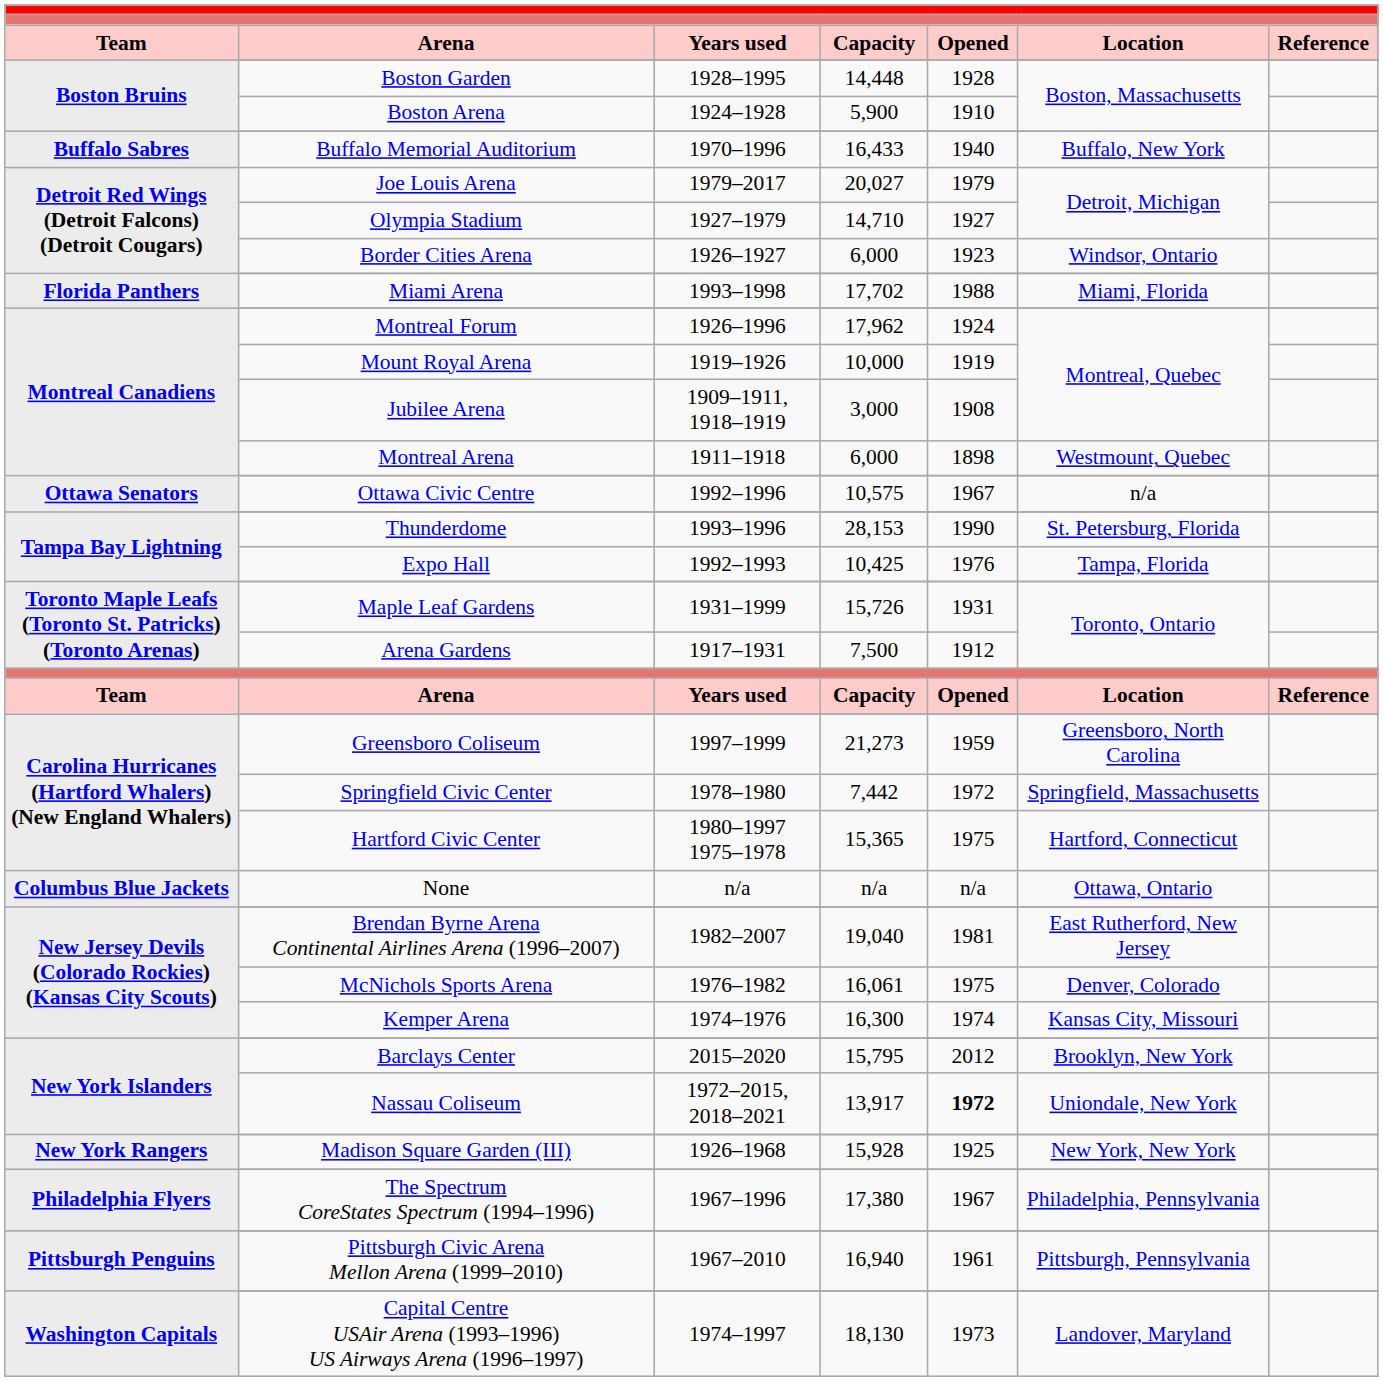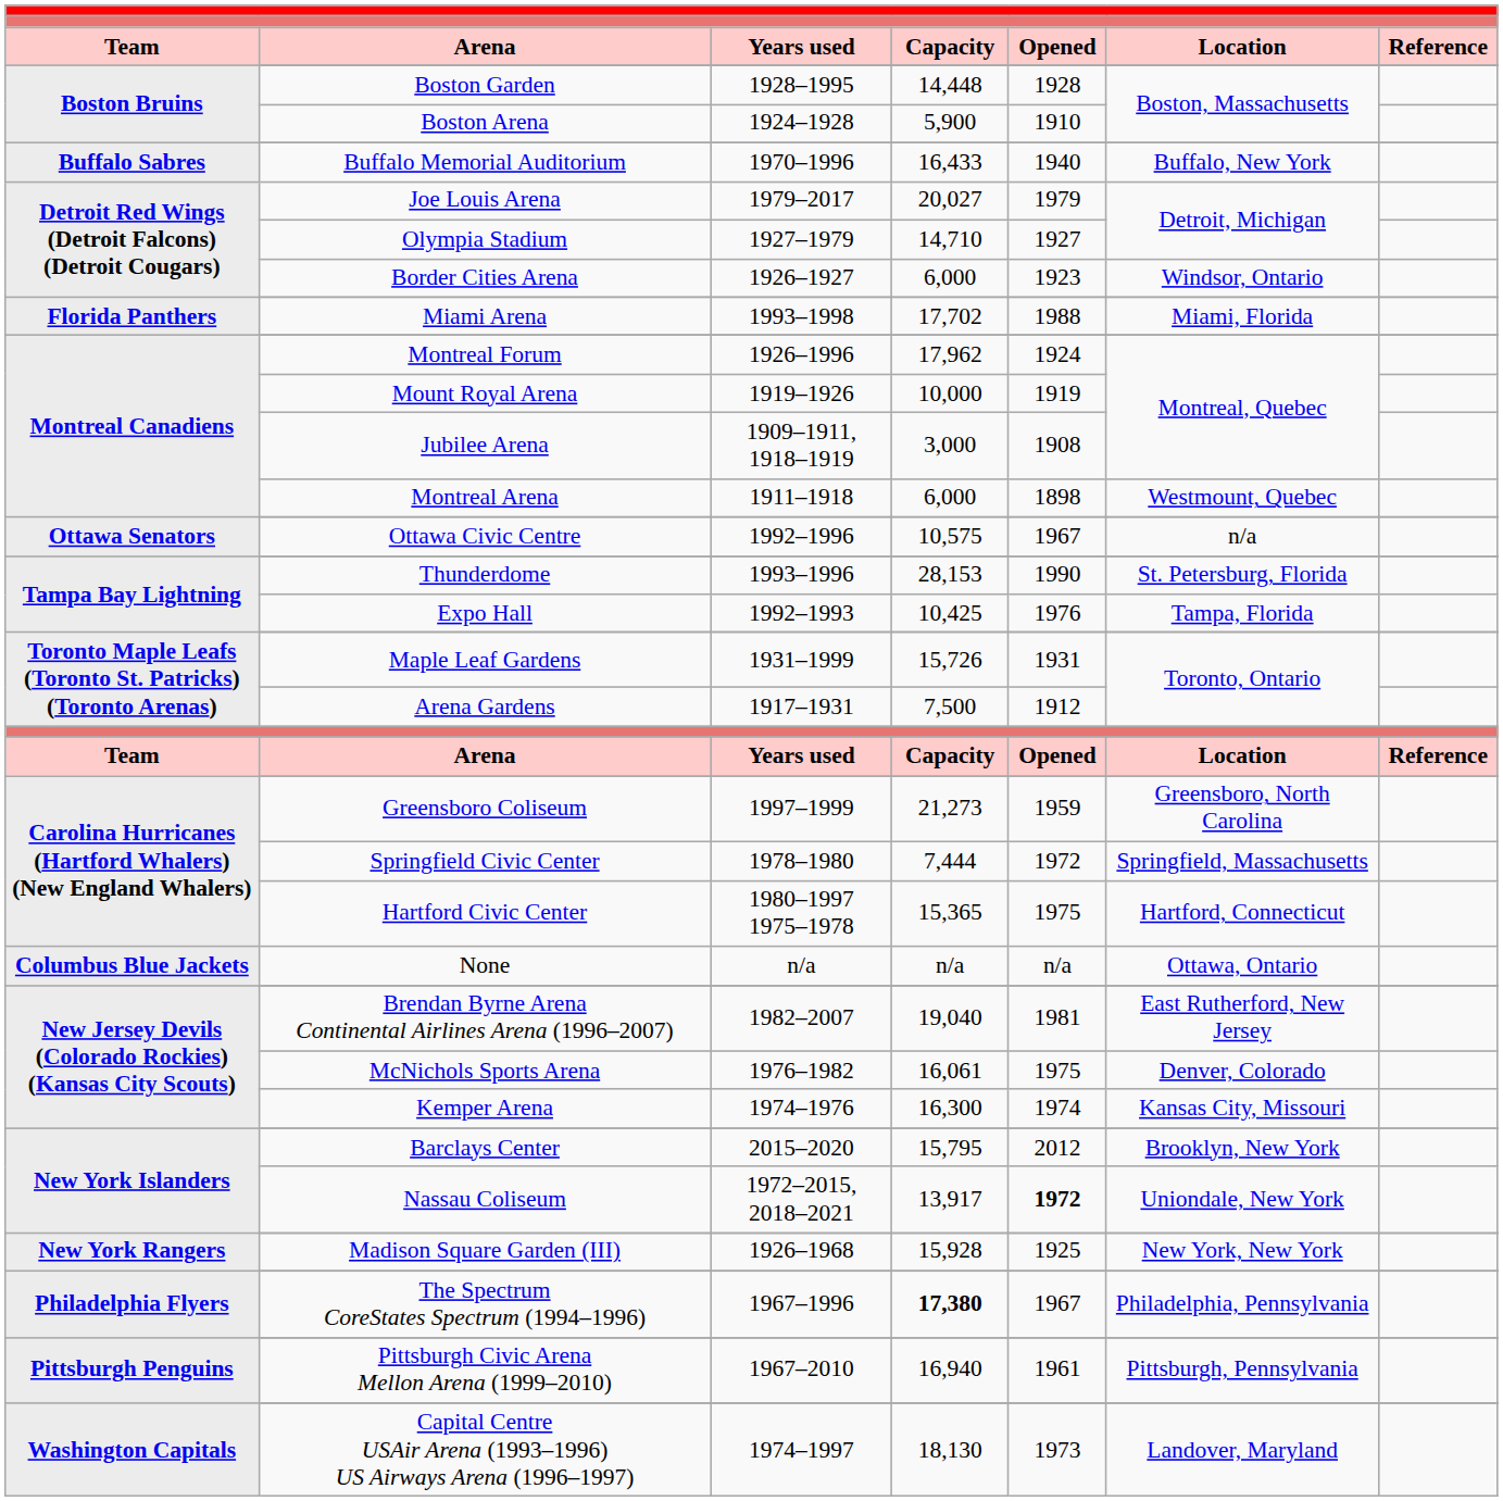 <table class="wikitable" style="font-size: 85%; text-align: center;">
 <tr>
 <td style="background: #FF0000" align="center" colspan="7"><strong><a href='#'></a></strong></td>
 </tr>
 <tr>
 <td style="background: #E77471" align="center" colspan="7"><strong><a href='#'></a></strong></td>
 </tr>
 <tr>
 <th style="width:14%; background: #FFCCCC;">Team</th>
 <th style="width:25%; background: #FFCCCC;">Arena</th>
 <th style="width:10%;background: #FFCCCC;">Years used</th>
 <th style="width:5%; background: #FFCCCC;">Capacity</th>
 <th style="width:3%;background: #FFCCCC;">Opened</th>
 <th style="width:15%; background: #FFCCCC;">Location</th>
 <th style="width:3%;background: #FFCCCC;">Reference</th>
 </tr>
 <tr>
 <th style="background: #ececec;" rowspan=3><a href='#'>Boston Bruins</a></th>
 </tr>
 <tr>
 <td><a href='#'>Boston Garden</a></td>
 <td>1928–1995</td>
 <td>14,448</td>
 <td>1928</td>
 <td rowspan=2><a href='#'>Boston, Massachusetts</a></td>
 <td></td>
 </tr>
 <tr>
 <td><a href='#'>Boston Arena</a></td>
 <td>1924–1928</td>
 <td>5,900</td>
 <td>1910</td>
 <td></td>
 </tr>
 <tr>
 <th style="background: #ececec;" rowspan=2><a href='#'>Buffalo Sabres</a></th>
 </tr>
 <tr>
 <td><a href='#'>Buffalo Memorial Auditorium</a></td>
 <td>1970–1996</td>
 <td>16,433</td>
 <td>1940</td>
 <td><a href='#'>Buffalo, New York</a></td>
 <td></td>
 </tr>
 <tr>
 <th style="background: #ececec;" rowspan=3><a href='#'>Detroit Red Wings</a><br>(Detroit Falcons)<br>(Detroit Cougars)</th>
 <td><a href='#'>Joe Louis Arena</a></td>
 <td>1979–2017</td>
 <td>20,027</td>
 <td>1979</td>
 <td rowspan=2><a href='#'>Detroit, Michigan</a></td>
 <td></td>
 </tr>
 <tr>
 <td><a href='#'>Olympia Stadium</a></td>
 <td>1927–1979</td>
 <td>14,710</td>
 <td>1927</td>
 <td></td>
 </tr>
 <tr>
 <td><a href='#'>Border Cities Arena</a></td>
 <td>1926–1927</td>
 <td>6,000</td>
 <td>1923</td>
 <td><a href='#'>Windsor, Ontario</a></td>
 <td></td>
 </tr>
 <tr>
 <th style="background: #ececec;" rowspan=2><a href='#'>Florida Panthers</a></th>
 </tr>
 <tr>
 <td><a href='#'>Miami Arena</a></td>
 <td>1993–1998</td>
 <td>17,702</td>
 <td>1988</td>
 <td><a href='#'>Miami, Florida</a></td>
 <td></td>
 </tr>
 <tr>
 <th style="background: #ececec;" rowspan=5><a href='#'>Montreal Canadiens</a></th>
 </tr>
 <tr>
 <td><a href='#'>Montreal Forum</a></td>
 <td>1926–1996</td>
 <td>17,962</td>
 <td>1924</td>
 <td rowspan=3><a href='#'>Montreal, Quebec</a></td>
 <td></td>
 </tr>
 <tr>
 <td><a href='#'>Mount Royal Arena</a></td>
 <td>1919–1926</td>
 <td>10,000</td>
 <td>1919</td>
 <td></td>
 </tr>
 <tr>
 <td><a href='#'>Jubilee Arena</a></td>
 <td>1909–1911, 1918–1919</td>
 <td>3,000</td>
 <td>1908</td>
 <td></td>
 </tr>
 <tr>
 <td><a href='#'>Montreal Arena</a></td>
 <td>1911–1918</td>
 <td>6,000</td>
 <td>1898</td>
 <td><a href='#'>Westmount, Quebec</a></td>
 <td></td>
 </tr>
 <tr>
 <th style="background: #ececec;" rowspan=2><a href='#'>Ottawa Senators</a></th>
 </tr>
 <tr>
 <td><a href='#'>Ottawa Civic Centre</a></td>
 <td>1992–1996</td>
 <td>10,575</td>
 <td>1967</td>
 <td>n/a</td>
 <td></td>
 </tr>
 <tr>
 <th style="background: #ececec;" rowspan=3><a href='#'>Tampa Bay Lightning</a></th>
 </tr>
 <tr>
 <td><a href='#'>Thunderdome</a></td>
 <td>1993–1996</td>
 <td>28,153</td>
 <td>1990</td>
 <td><a href='#'>St. Petersburg, Florida</a></td>
 <td></td>
 </tr>
 <tr>
 <td><a href='#'>Expo Hall</a></td>
 <td>1992–1993</td>
 <td>10,425</td>
 <td>1976</td>
 <td><a href='#'>Tampa, Florida</a></td>
 <td></td>
 </tr>
 <tr>
 <th style="background: #ececec;" rowspan=3><a href='#'>Toronto Maple Leafs</a><br>(<a href='#'>Toronto St. Patricks</a>)<br>(<a href='#'>Toronto Arenas</a>)</th>
 </tr>
 <tr>
 <td><a href='#'>Maple Leaf Gardens</a></td>
 <td>1931–1999</td>
 <td>15,726</td>
 <td>1931</td>
 <td rowspan=2><a href='#'>Toronto, Ontario</a></td>
 <td></td>
 </tr>
 <tr>
 <td><a href='#'>Arena Gardens</a></td>
 <td>1917–1931</td>
 <td>7,500</td>
 <td>1912</td>
 <td></td>
 </tr>
 <tr>
 <td style="background: #E77471" align="center" colspan="7"><strong><a href='#'></a></strong></td>
 </tr>
 <tr>
 <th style="width:14%; background: #FFCCCC;">Team</th>
 <th style="width:25%; background: #FFCCCC;">Arena</th>
 <th style="width:10%;background: #FFCCCC;">Years used</th>
 <th style="width:5%; background: #FFCCCC;">Capacity</th>
 <th style="width:3%;background: #FFCCCC;">Opened</th>
 <th style="width:15%; background: #FFCCCC;">Location</th>
 <th style="width:3%;background: #FFCCCC;">Reference</th>
 </tr>
 <tr>
 <th style="background: #ececec;" rowspan=4><a href='#'>Carolina Hurricanes</a><br>(<a href='#'>Hartford Whalers</a>)<br>(New England Whalers)</th>
 </tr>
 <tr>
 <td><a href='#'>Greensboro Coliseum</a></td>
 <td>1997–1999</td>
 <td>21,273</td>
 <td>1959</td>
 <td><a href='#'>Greensboro, North Carolina</a></td>
 <td></td>
 </tr>
 <tr>
 <td><a href='#'>Springfield Civic Center</a></td>
 <td>1978–1980</td>
-<td>7,442</td>
+<td>7,444</td>
 <td>1972</td>
 <td><a href='#'>Springfield, Massachusetts</a></td>
 <td></td>
 </tr>
 <tr>
 <td><a href='#'>Hartford Civic Center</a></td>
 <td>1980–1997<br>1975–1978</td>
 <td>15,365</td>
 <td>1975</td>
 <td><a href='#'>Hartford, Connecticut</a></td>
 <td></td>
 </tr>
 <tr>
 <th style="background: #ececec;"><a href='#'>Columbus Blue Jackets</a></th>
 <td>None</td>
 <td>n/a</td>
 <td>n/a</td>
 <td>n/a</td>
 <td><a href='#'>Ottawa, Ontario</a></td>
 <td></td>
 </tr>
 <tr>
 <th style="background: #ececec;" rowspan=4><a href='#'>New Jersey Devils</a><br>(<a href='#'>Colorado Rockies</a>)<br>(<a href='#'>Kansas City Scouts</a>)</th>
 </tr>
 <tr>
 <td><a href='#'>Brendan Byrne Arena</a><br><em>Continental Airlines Arena</em> (1996–2007)</td>
 <td>1982–2007</td>
 <td>19,040</td>
 <td>1981</td>
 <td><a href='#'>East Rutherford, New Jersey</a></td>
 <td></td>
 </tr>
 <tr>
 <td><a href='#'>McNichols Sports Arena</a></td>
 <td>1976–1982</td>
 <td>16,061</td>
 <td>1975</td>
 <td><a href='#'>Denver, Colorado</a></td>
 <td></td>
 </tr>
 <tr>
 <td><a href='#'>Kemper Arena</a></td>
 <td>1974–1976</td>
 <td>16,300</td>
 <td>1974</td>
 <td><a href='#'>Kansas City, Missouri</a></td>
 <td></td>
 </tr>
 <tr>
 <th style="background:#ececec;" rowspan="3"><a href='#'>New York Islanders</a></th>
 </tr>
 <tr>
 <td><a href='#'>Barclays Center</a></td>
 <td>2015–2020</td>
 <td>15,795</td>
 <td>2012</td>
 <td><a href='#'>Brooklyn, New York</a></td>
 <td></td>
 </tr>
 <tr>
 <td><a href='#'>Nassau Coliseum</a></td>
 <td>1972–2015, 2018–2021</td>
 <td>13,917</td>
 <td><strong>1972</strong></td>
 <td><a href='#'>Uniondale, New York</a></td>
 <td></td>
 </tr>
 <tr>
 <th style="background: #ececec;" rowspan=2><a href='#'>New York Rangers</a></th>
 </tr>
 <tr>
 <td><a href='#'>Madison Square Garden (III)</a></td>
 <td>1926–1968</td>
 <td>15,928</td>
 <td>1925</td>
 <td><a href='#'>New York, New York</a></td>
 <td></td>
 </tr>
 <tr>
 <th style="background: #ececec;" rowspan=2><a href='#'>Philadelphia Flyers</a></th>
 </tr>
 <tr>
 <td><a href='#'>The Spectrum</a><br><em>CoreStates Spectrum</em> (1994–1996)</td>
 <td>1967–1996</td>
-<td>17,380</td>
+<td><strong>17,380</strong></td>
 <td>1967</td>
 <td><a href='#'>Philadelphia, Pennsylvania</a></td>
 <td></td>
 </tr>
 <tr>
 <th style="background: #ececec;" rowspan=2><a href='#'>Pittsburgh Penguins</a></th>
 </tr>
 <tr>
 <td><a href='#'>Pittsburgh Civic Arena</a><br><em>Mellon Arena</em> (1999–2010)</td>
 <td>1967–2010</td>
 <td>16,940</td>
 <td>1961</td>
 <td><a href='#'>Pittsburgh, Pennsylvania</a></td>
 <td></td>
 </tr>
 <tr>
 <th style="background: #ececec;" rowspan=2><a href='#'>Washington Capitals</a></th>
 </tr>
 <tr>
 <td><a href='#'>Capital Centre</a><br><em>USAir Arena</em> (1993–1996)<br><em>US Airways Arena</em> (1996–1997)</td>
 <td>1974–1997</td>
 <td>18,130</td>
 <td>1973</td>
 <td><a href='#'>Landover, Maryland</a></td>
 <td></td>
 </tr>
 </table>
